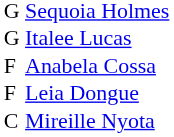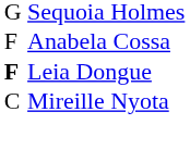 <table border="0" cellpadding="0">
 <tr>
 <td>G</td>
 <td></td>
 <td><a href='#'>Sequoia Holmes</a></td>
 </tr>
 <tr>
-<td>G</td>
-<td></td>
-<td><a href='#'>Italee Lucas</a></td>
-</tr>
-<tr>
 <td>F</td>
 <td></td>
 <td><a href='#'>Anabela Cossa</a></td>
 </tr>
 <tr>
-<td>F</td>
+<td><strong>F</strong></td>
 <td></td>
 <td><a href='#'>Leia Dongue</a></td>
 </tr>
 <tr>
 <td>C</td>
 <td></td>
 <td><a href='#'>Mireille Nyota</a></td>
 </tr>
 </table>
